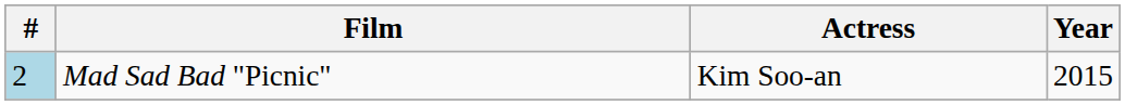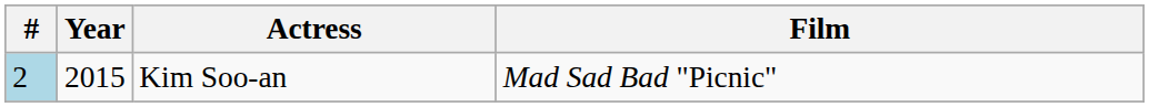 <table class="wikitable" style="width:600px">
 <tr>
 <th width=20>#</th>
+<th width=30>Year</th>
+<th>Actress</th>
 <th>Film</th>
-<th>Actress</th>
-<th width=30>Year</th>
 </tr>
 <tr>
 <td style="background: lightblue;">2</td>
+<td>2015</td>
+<td>Kim Soo-an</td>
 <td><em>Mad Sad Bad</em> "Picnic"</td>
-<td>Kim Soo-an</td>
-<td>2015</td>
 </tr>
 </table>
